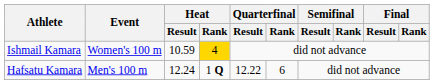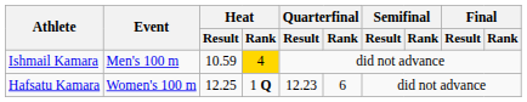 <table class="wikitable" style="font-size:90%">
 <tr>
 <th rowspan="2">Athlete</th>
 <th rowspan="2">Event</th>
 <th colspan="2">Heat</th>
 <th colspan="2">Quarterfinal</th>
 <th colspan="2">Semifinal</th>
 <th colspan="2">Final</th>
 </tr>
 <tr style="font-size:95%">
 <th>Result</th>
 <th>Rank</th>
 <th>Result</th>
 <th>Rank</th>
 <th>Result</th>
 <th>Rank</th>
 <th>Result</th>
 <th>Rank</th>
 </tr>
 <tr align=center>
 <td align=left><a href='#'>Ishmail Kamara</a></td>
-<td align=left><a href='#'>Women's 100 m</a></td>
+<td align=left><a href='#'>Men's 100 m</a></td>
 <td>10.59</td>
 <td style="background: gold;">4</td>
 <td colspan=6>did not advance</td>
 </tr>
 <tr align=center>
 <td align=left><a href='#'>Hafsatu Kamara</a></td>
-<td align=left><a href='#'>Men's 100 m</a></td>
-<td>12.24</td>
+<td align=left><a href='#'>Women's 100 m</a></td>
+<td>12.25</td>
 <td>1 <strong>Q</strong></td>
-<td>12.22</td>
+<td>12.23</td>
 <td>6</td>
 <td colspan=4>did not advance</td>
 </tr>
 </table>
